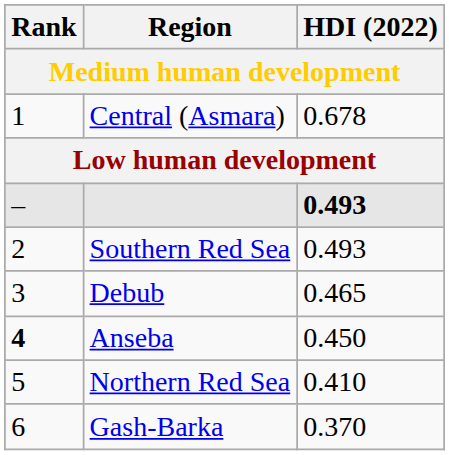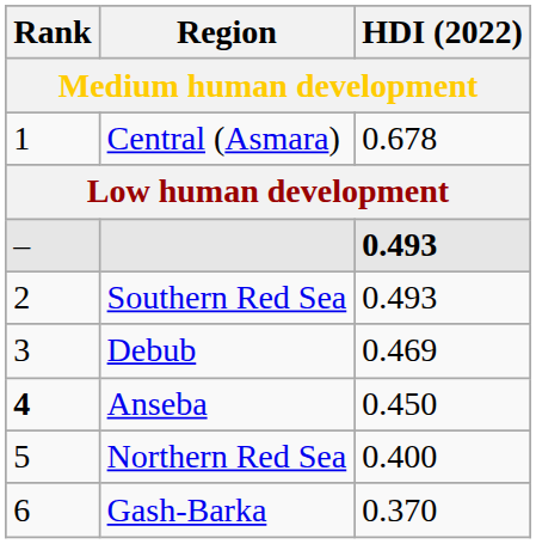 <table class="wikitable sortable">
 <tr>
 <th>Rank</th>
 <th>Region</th>
 <th>HDI (2022)</th>
 </tr>
 <tr>
 <th colspan="3" style="color:#fc0;">Medium human development</th>
 </tr>
 <tr>
 <td>1</td>
 <td><a href='#'>Central</a> (<a href='#'>Asmara</a>)</td>
 <td>0.678</td>
 </tr>
 <tr>
 <th colspan="3" style="color:#900;">Low human development</th>
 </tr>
 <tr style="background:#e6e6e6">
 <td>–</td>
 <td><strong></strong></td>
 <td><strong>0.493</strong></td>
 </tr>
 <tr>
 <td>2</td>
 <td><a href='#'>Southern Red Sea</a></td>
 <td>0.493</td>
 </tr>
 <tr>
 <td>3</td>
 <td><a href='#'>Debub</a></td>
-<td>0.465</td>
+<td>0.469</td>
 </tr>
 <tr>
 <td><strong>4</strong></td>
 <td><a href='#'>Anseba</a></td>
 <td>0.450</td>
 </tr>
 <tr>
 <td>5</td>
 <td><a href='#'>Northern Red Sea</a></td>
-<td>0.410</td>
+<td>0.400</td>
 </tr>
 <tr>
 <td>6</td>
 <td><a href='#'>Gash-Barka</a></td>
 <td>0.370</td>
 </tr>
 </table>
